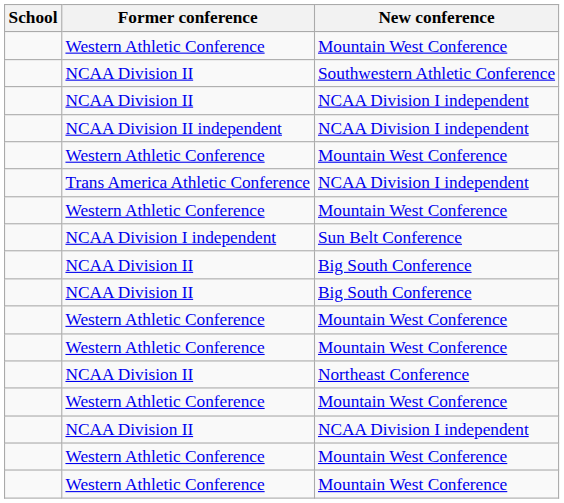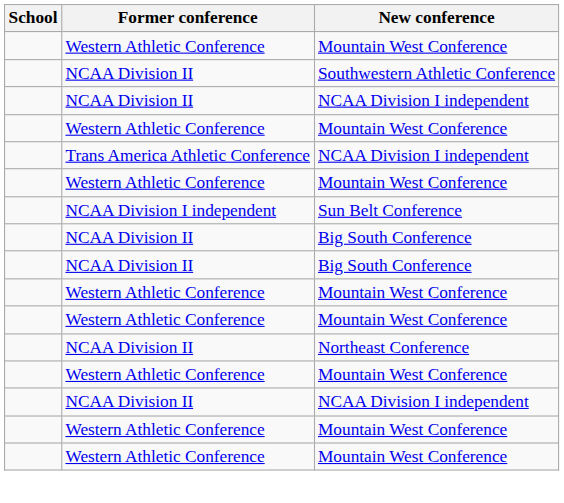 <table class="wikitable sortable">
 <tr>
 <th>School</th>
 <th>Former conference</th>
 <th>New conference</th>
 </tr>
 <tr>
 <td></td>
 <td><a href='#'>Western Athletic Conference</a></td>
 <td><a href='#'>Mountain West Conference</a></td>
 </tr>
 <tr>
 <td></td>
 <td><a href='#'>NCAA Division II</a></td>
 <td><a href='#'>Southwestern Athletic Conference</a></td>
 </tr>
 <tr>
 <td></td>
 <td><a href='#'>NCAA Division II</a></td>
-<td><a href='#'>NCAA Division I independent</a></td>
-</tr>
-<tr>
-<td></td>
-<td><a href='#'>NCAA Division II independent</a></td>
 <td><a href='#'>NCAA Division I independent</a></td>
 </tr>
 <tr>
 <td></td>
 <td><a href='#'>Western Athletic Conference</a></td>
 <td><a href='#'>Mountain West Conference</a></td>
 </tr>
 <tr>
 <td></td>
 <td><a href='#'>Trans America Athletic Conference</a></td>
 <td><a href='#'>NCAA Division I independent</a></td>
 </tr>
 <tr>
 <td></td>
 <td><a href='#'>Western Athletic Conference</a></td>
 <td><a href='#'>Mountain West Conference</a></td>
 </tr>
 <tr>
 <td></td>
 <td><a href='#'>NCAA Division I independent</a></td>
 <td><a href='#'>Sun Belt Conference</a></td>
 </tr>
 <tr>
 <td></td>
 <td><a href='#'>NCAA Division II</a></td>
 <td><a href='#'>Big South Conference</a></td>
 </tr>
 <tr>
 <td></td>
 <td><a href='#'>NCAA Division II</a></td>
 <td><a href='#'>Big South Conference</a></td>
 </tr>
 <tr>
 <td></td>
 <td><a href='#'>Western Athletic Conference</a></td>
 <td><a href='#'>Mountain West Conference</a></td>
 </tr>
 <tr>
 <td></td>
 <td><a href='#'>Western Athletic Conference</a></td>
 <td><a href='#'>Mountain West Conference</a></td>
 </tr>
 <tr>
 <td></td>
 <td><a href='#'>NCAA Division II</a></td>
 <td><a href='#'>Northeast Conference</a></td>
 </tr>
 <tr>
 <td></td>
 <td><a href='#'>Western Athletic Conference</a></td>
 <td><a href='#'>Mountain West Conference</a></td>
 </tr>
 <tr>
 <td></td>
 <td><a href='#'>NCAA Division II</a></td>
 <td><a href='#'>NCAA Division I independent</a></td>
 </tr>
 <tr>
 <td></td>
 <td><a href='#'>Western Athletic Conference</a></td>
 <td><a href='#'>Mountain West Conference</a></td>
 </tr>
 <tr>
 <td></td>
 <td><a href='#'>Western Athletic Conference</a></td>
 <td><a href='#'>Mountain West Conference</a></td>
 </tr>
 </table>
